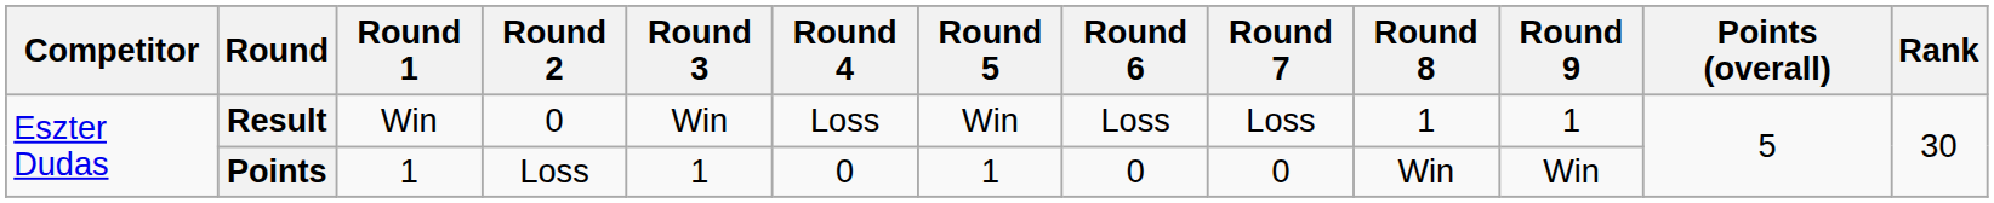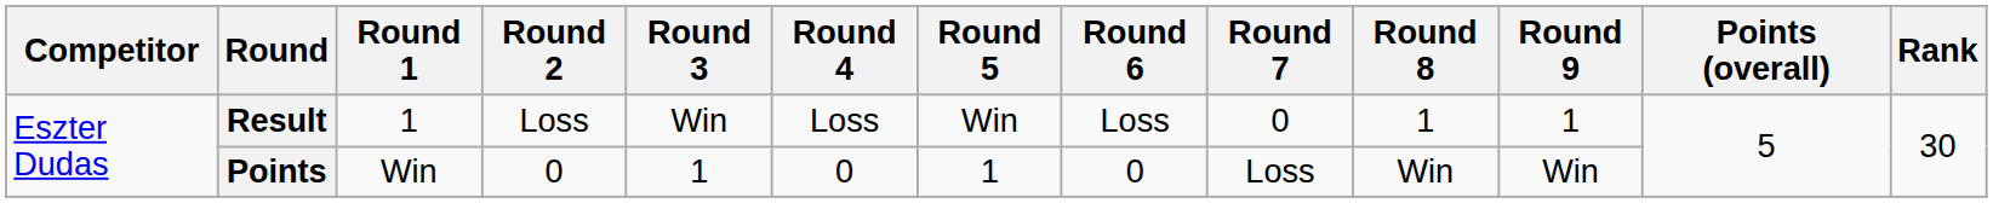 <table class="wikitable" style="font-size:90%">
 <tr>
 <th>Competitor</th>
 <th>Round</th>
 <th>Round 1</th>
 <th>Round 2</th>
 <th>Round 3</th>
 <th>Round 4</th>
 <th>Round 5</th>
 <th>Round 6</th>
 <th>Round 7</th>
 <th>Round 8</th>
 <th>Round 9</th>
 <th>Points (overall)</th>
 <th>Rank</th>
 </tr>
 <tr align=center>
 <td rowspan=2 align=left><a href='#'>Eszter Dudas</a></td>
 <th>Result</th>
-<td align=center>Win</td>
-<td align=center>0</td>
+<td align=center>1</td>
+<td align=center>Loss</td>
 <td align=center>Win</td>
 <td align=center>Loss</td>
 <td align=center>Win</td>
 <td align=center>Loss</td>
-<td align=center>Loss</td>
+<td align=center>0</td>
 <td align=center>1</td>
 <td align=center>1</td>
 <td rowspan=2>5</td>
 <td rowspan=2>30</td>
 </tr>
 <tr align=center>
 <th>Points</th>
-<td align=center>1</td>
-<td align=center>Loss</td>
+<td align=center>Win</td>
+<td align=center>0</td>
 <td align=center>1</td>
 <td align=center>0</td>
 <td align=center>1</td>
 <td align=center>0</td>
-<td align=center>0</td>
+<td align=center>Loss</td>
 <td align=center>Win</td>
 <td align=center>Win</td>
 </tr>
 </table>
